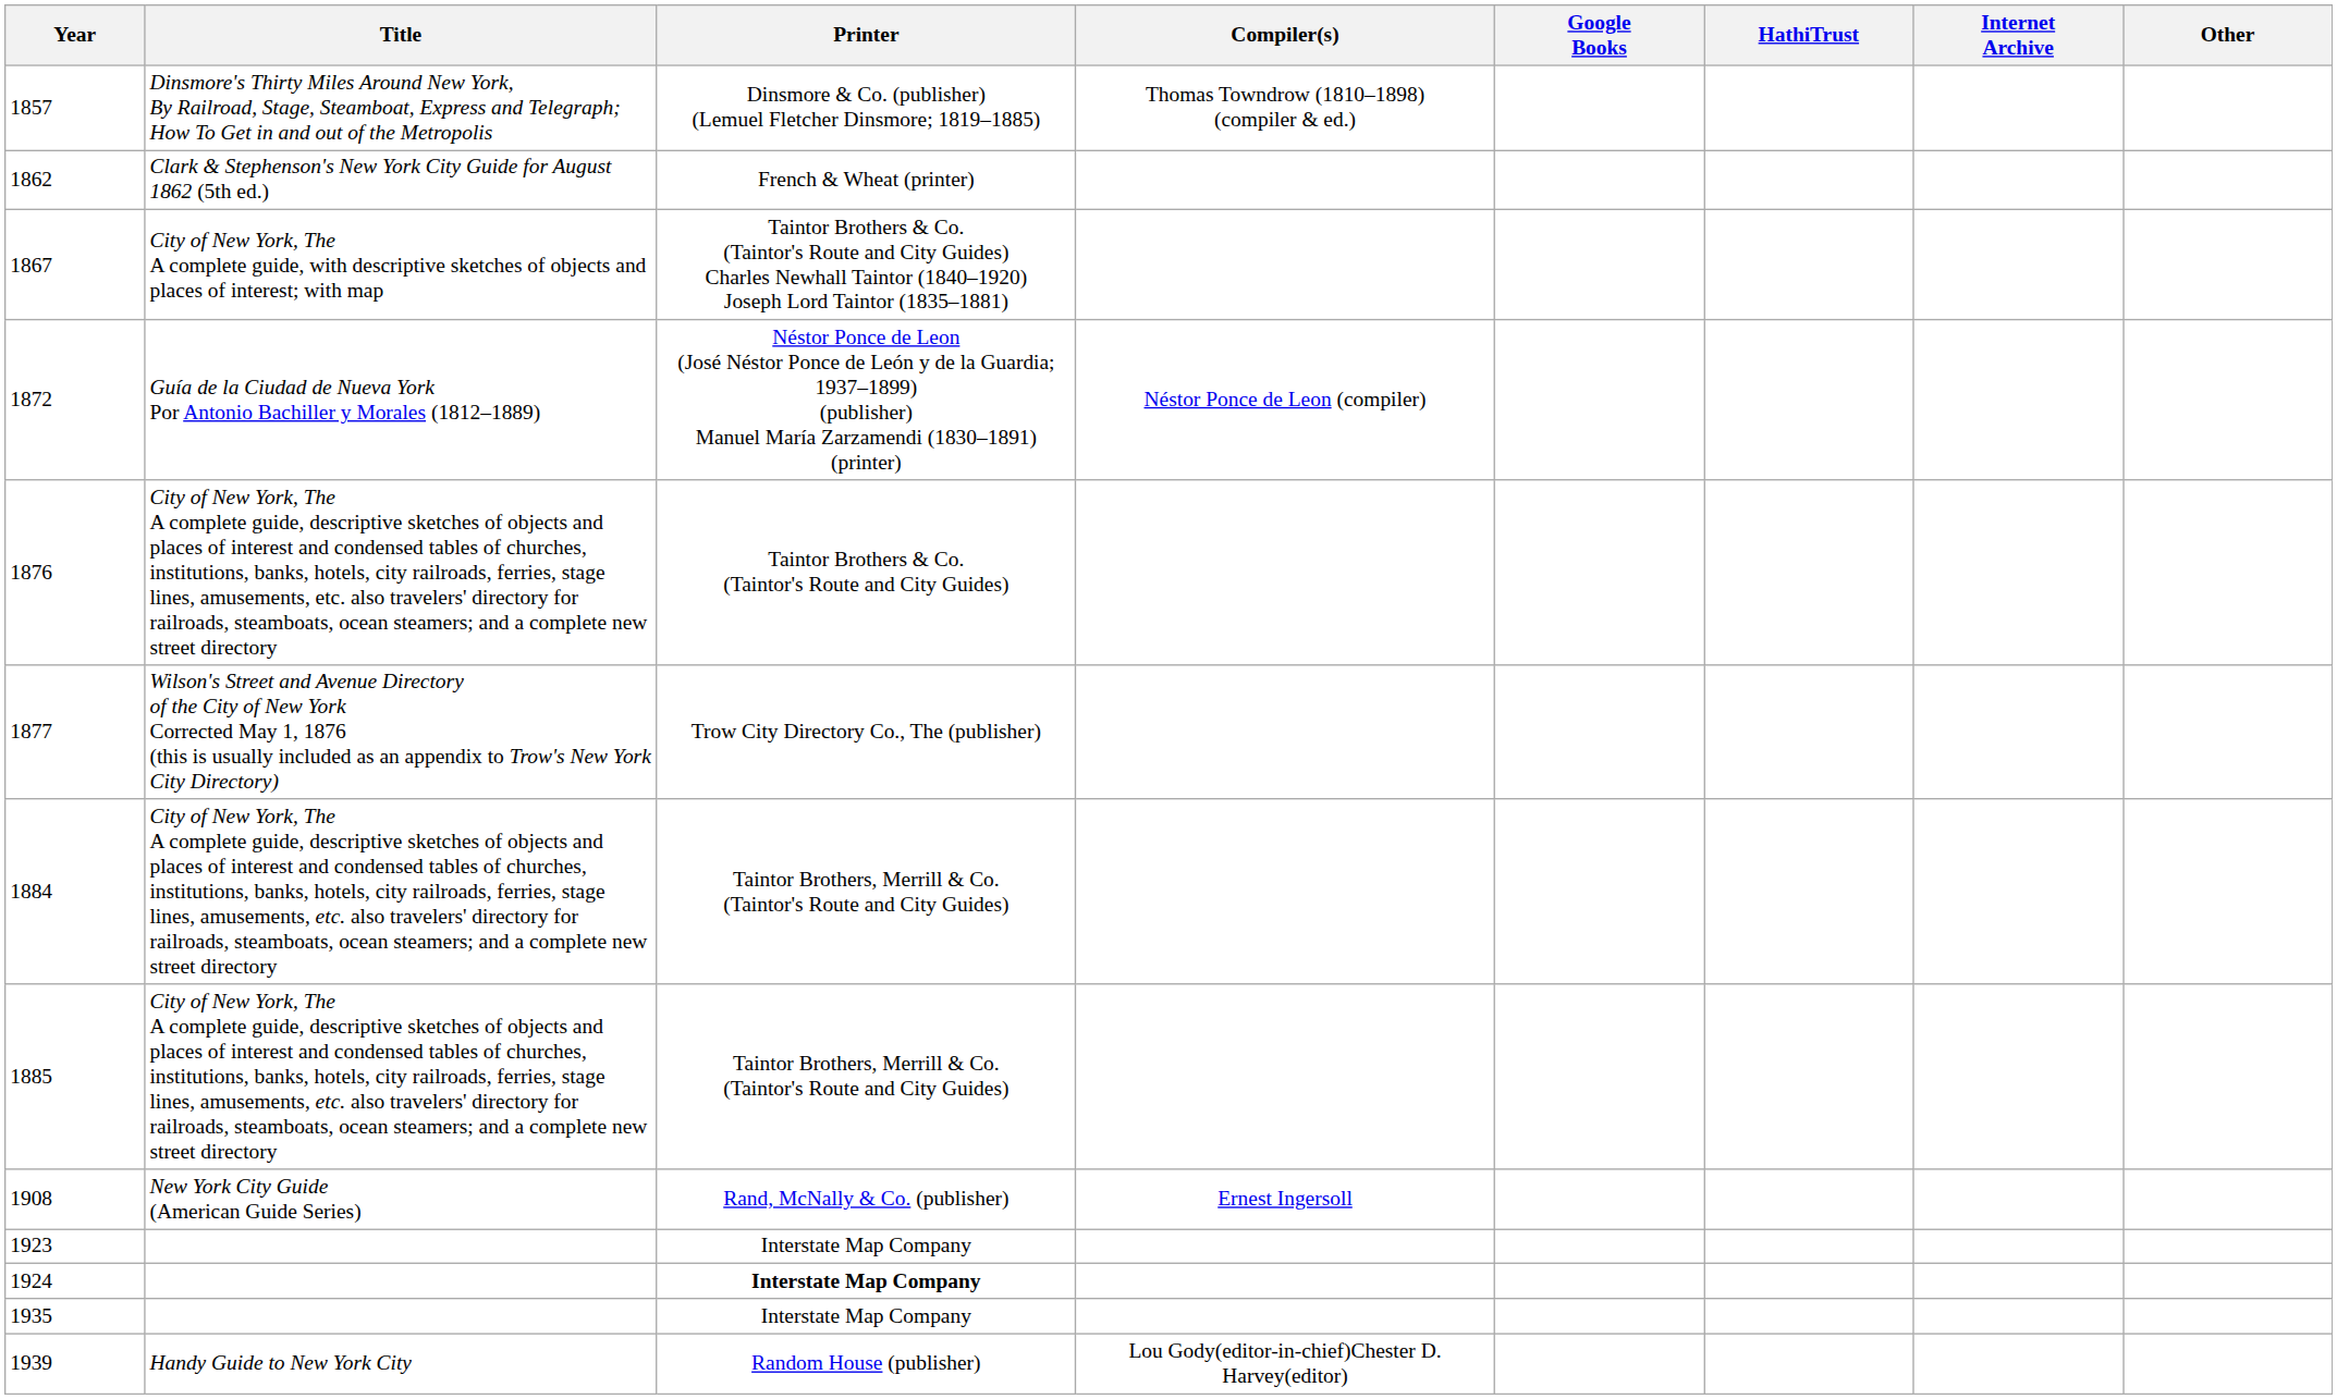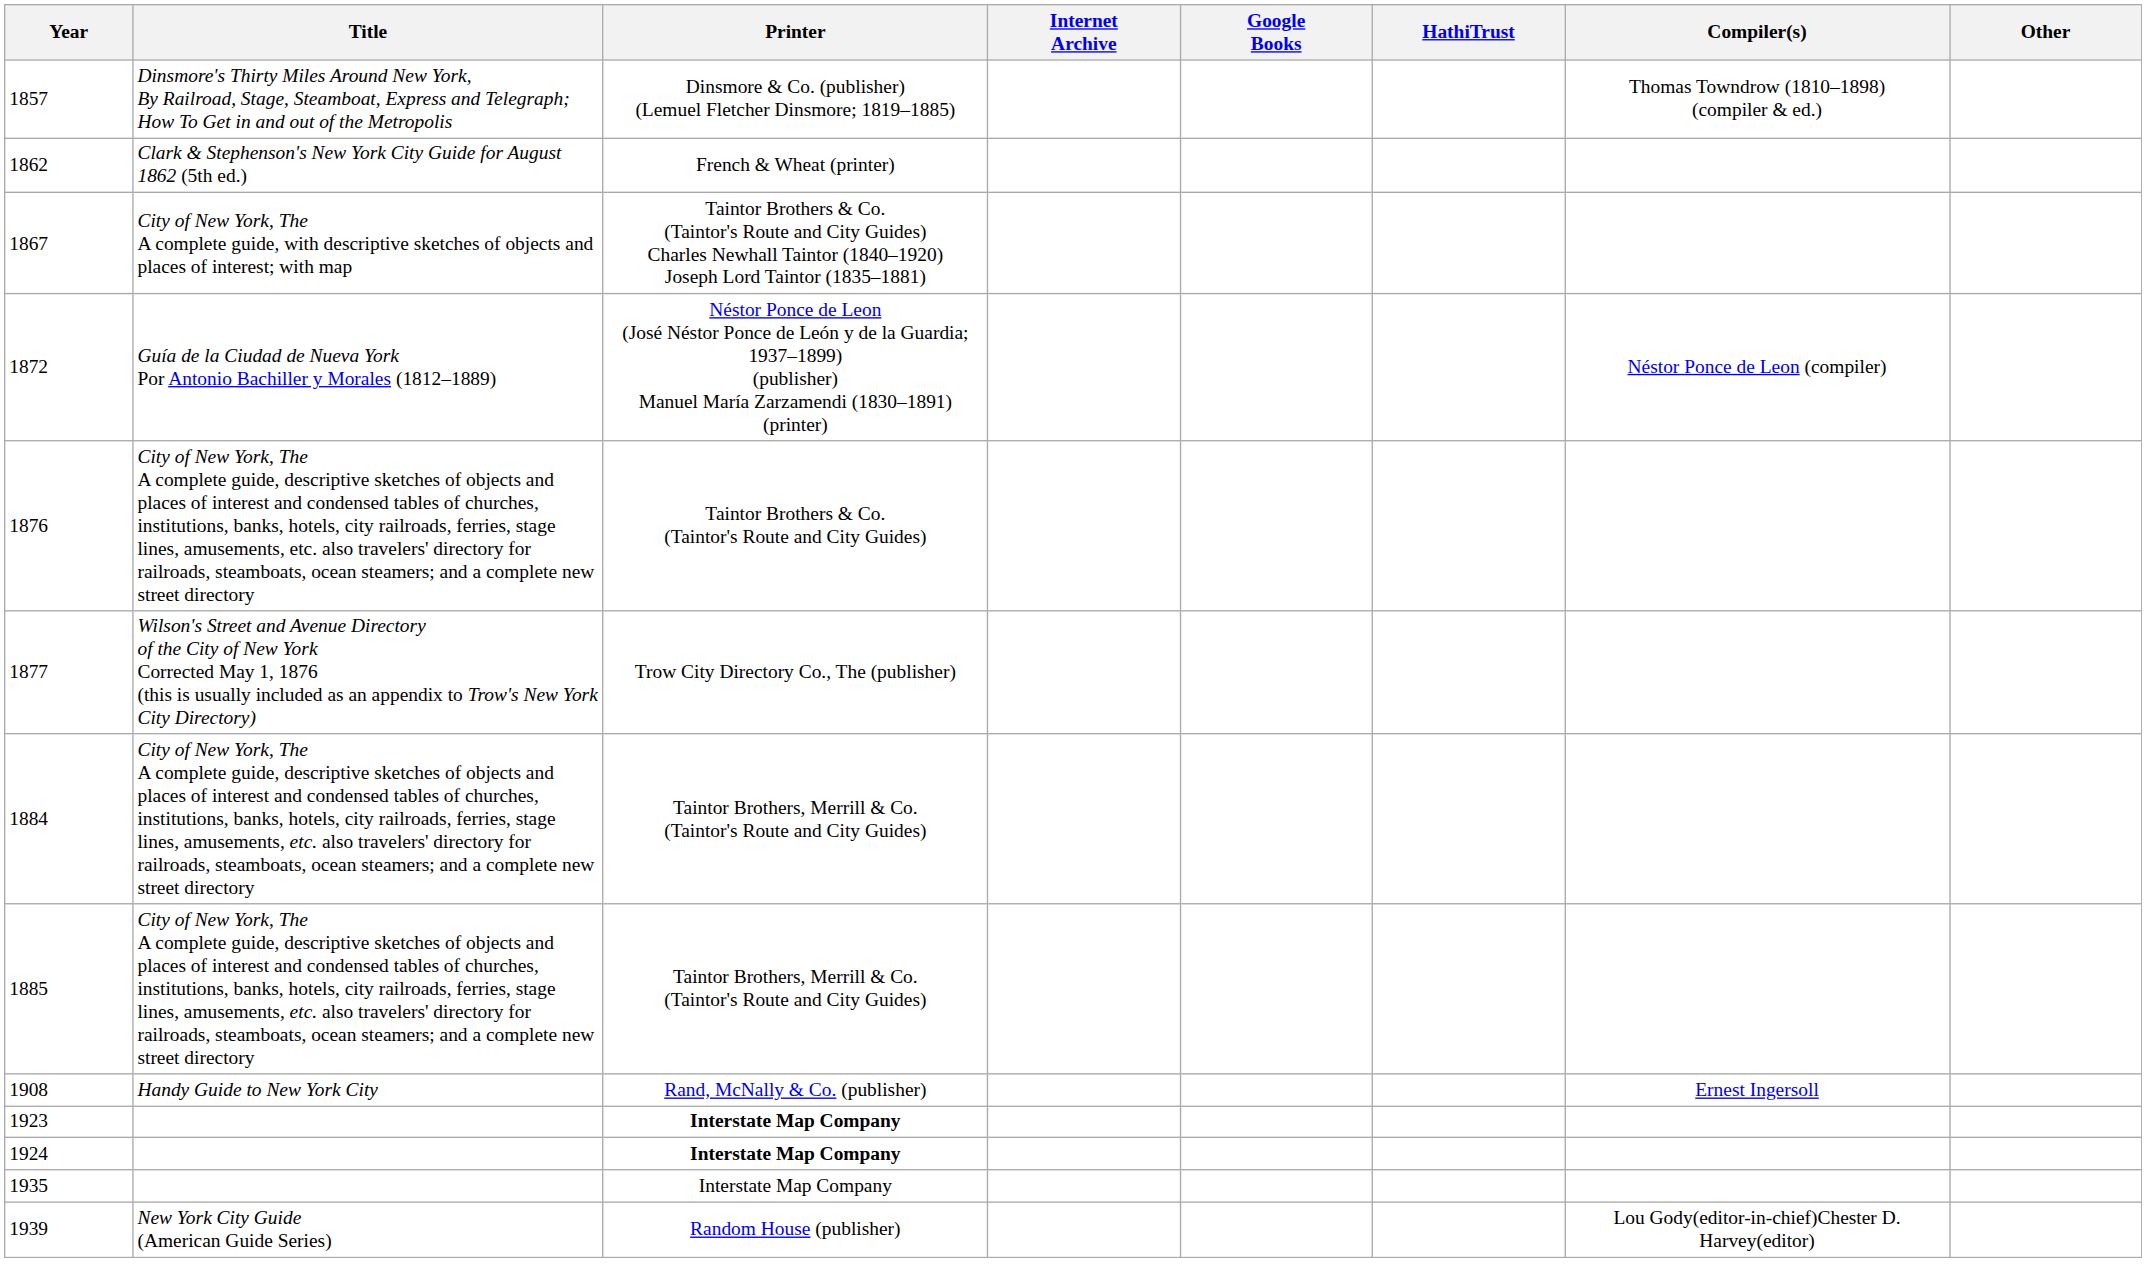 <table class="wikitable collapsible sortable" border="0" cellpadding="1" style="color:black; background-color: #FFFFFF; font-size: 90%; width:100%">
 <tr>
 <th>Year</th>
 <th>Title</th>
 <th>Printer</th>
-<th>Compiler(s)</th>
+<th><a href='#'>Internet<br>Archive</a></th>
 <th><a href='#'>Google<br>Books</a></th>
 <th><a href='#'>HathiTrust</a></th>
-<th><a href='#'>Internet<br>Archive</a></th>
+<th>Compiler(s)</th>
 <th>Other</th>
 </tr>
 <tr>
 <td width="6%">1857</td>
 <td width="22%"><em>Dinsmore's Thirty Miles Around New York,<div>By Railroad, Stage, Steamboat, Express and Telegraph; How To Get in and out of the Metropolis</div></em></td>
 <td style="text-align:center" width="18%" data-sort-value="dinsmore 1857">Dinsmore & Co. (publisher)<br>(Lemuel Fletcher Dinsmore; 1819–1885)</td>
-<td style="text-align:center" width="18%">Thomas Towndrow (1810–1898)<br>(compiler & ed.)</td>
 <td style="text-align:center" width="9%"></td>
 <td style="text-align:center" width="9%"></td>
 <td style="text-align:center" width="9%"></td>
+<td style="text-align:center" width="18%">Thomas Towndrow (1810–1898)<br>(compiler & ed.)</td>
 <td style="text-align:center" width="9%"></td>
 </tr>
 <tr>
 <td width="6%">1862</td>
 <td width="22%"><em>Clark & Stephenson's New York City Guide for August 1862</em> (5th ed.)</td>
 <td style="text-align:center" width="18%" data-sort-value="french 1862">French & Wheat (printer)</td>
-<td style="text-align:center" width="18%"></td>
 <td style="text-align:center" width="9%"></td>
 <td style="text-align:center" width="9%"></td>
 <td style="text-align:center" width="9%"></td>
+<td style="text-align:center" width="18%"></td>
 <td style="text-align:center" width="9%"></td>
 </tr>
 <tr>
 <td width="6%">1867</td>
 <td width="22%"><em>City of New York, The</em><div>A complete guide, with descriptive sketches of objects and places of interest; with map</div></td>
 <td style="text-align:center" width="18%" data-sort-value="taintor 1867">Taintor Brothers & Co.<br>(Taintor's Route and City Guides)<br>Charles Newhall Taintor (1840–1920)<br>Joseph Lord Taintor (1835–1881)</td>
-<td style="text-align:center" width="18%"></td>
 <td style="text-align:center" width="9%"></td>
 <td style="text-align:center" width="9%"></td>
 <td style="text-align:center" width="9%"></td>
+<td style="text-align:center" width="18%"></td>
 <td style="text-align:center" width="9%"></td>
 </tr>
 <tr>
 <td width="6%">1872</td>
 <td width="22%"><em>Guía de la Ciudad de Nueva York</em><div>Por <a href='#'>Antonio Bachiller y Morales</a> (1812–1889)</div></td>
 <td style="text-align:center" width="18%" data-sort-value="deleon 1872"><a href='#'>Néstor Ponce de Leon</a><br>(José Néstor Ponce de León y de la Guardia; 1937–1899)<br>(publisher)<br>Manuel María Zarzamendi (1830–1891) (printer)</td>
-<td style="text-align:center" width="18%"><a href='#'>Néstor Ponce de Leon</a> (compiler)</td>
 <td style="text-align:center" width="9%"></td>
 <td style="text-align:center" width="9%"></td>
 <td style="text-align:center" width="9%"></td>
+<td style="text-align:center" width="18%"><a href='#'>Néstor Ponce de Leon</a> (compiler)</td>
 <td style="text-align:center" width="9%"></td>
 </tr>
 <tr>
 <td width="6%">1876</td>
 <td width="22%"><em>City of New York, The</em><div>A complete guide, descriptive sketches of objects and places of interest and condensed tables of churches, institutions, banks, hotels, city railroads, ferries, stage lines, amusements, etc. also travelers' directory for railroads, steamboats, ocean steamers; and a complete new street directory</div></td>
 <td style="text-align:center" width="18%" data-sort-value="taintor 1876">Taintor Brothers & Co.<br>(Taintor's Route and City Guides)</td>
-<td style="text-align:center" width="18%"></td>
 <td style="text-align:center" width="9%"></td>
 <td style="text-align:center" width="9%"></td>
 <td style="text-align:center" width="9%"></td>
+<td style="text-align:center" width="18%"></td>
 <td style="text-align:center" width="9%"></td>
 </tr>
 <tr>
 <td width="6%">1877</td>
 <td width="22%"><em>Wilson's Street and Avenue Directory</em><div><em>of the City of New York</em><br>Corrected May 1, 1876<br>(this is usually included as an appendix to <em>Trow's New York City Directory)</em></div></td>
 <td style="text-align:center" width="18%" data-sort-value="wilson 1877">Trow City Directory Co., The (publisher)</td>
-<td style="text-align:center" width="18%"></td>
 <td style="text-align:center" width="9%"></td>
 <td style="text-align:center" width="9%"></td>
 <td style="text-align:center" width="9%"></td>
+<td style="text-align:center" width="18%"></td>
 <td style="text-align:center" width="9%"></td>
 </tr>
 <tr>
 <td width="6%">1884</td>
 <td width="22%"><em>City of New York, The</em><div>A complete guide, descriptive sketches of objects and places of interest and condensed tables of churches, institutions, banks, hotels, city railroads, ferries, stage lines, amusements, <em>etc.</em> also travelers' directory for railroads, steamboats, ocean steamers; and a complete new street directory</div></td>
 <td style="text-align:center" width="18%" data-sort-value="taintor 1884">Taintor Brothers, Merrill & Co.<br>(Taintor's Route and City Guides)</td>
-<td style="text-align:center" width="18%"></td>
 <td style="text-align:center" width="9%"></td>
 <td style="text-align:center" width="9%"></td>
 <td style="text-align:center" width="9%"></td>
+<td style="text-align:center" width="18%"></td>
 <td style="text-align:center" width="9%"></td>
 </tr>
 <tr>
 <td width="6%">1885</td>
 <td width="22%"><em>City of New York, The</em><div>A complete guide, descriptive sketches of objects and places of interest and condensed tables of churches, institutions, banks, hotels, city railroads, ferries, stage lines, amusements, <em>etc.</em> also travelers' directory for railroads, steamboats, ocean steamers; and a complete new street directory</div></td>
 <td style="text-align:center" width="18%" data-sort-value="taintor 1885">Taintor Brothers, Merrill & Co.<br>(Taintor's Route and City Guides)</td>
-<td style="text-align:center" width="18%"></td>
 <td style="text-align:center" width="9%"></td>
 <td style="text-align:center" width="9%"></td>
 <td style="text-align:center" width="9%"></td>
+<td style="text-align:center" width="18%"></td>
 <td style="text-align:center" width="9%"></td>
 </tr>
 <tr>
 <td width="6%">1908</td>
-<td width="22%"><em>New York City Guide</em><br>(American Guide Series)</td>
+<td width="22%"><em>Handy Guide to New York City</em></td>
 <td style="text-align:center" width="18%" data-sort-value="randmcnally 1908"><a href='#'>Rand, McNally & Co.</a> (publisher)</td>
-<td style="text-align:center" width="18%" data-sort-value="ingersoll 1908"><a href='#'>Ernest Ingersoll</a></td>
 <td style="text-align:center" width="9%"></td>
 <td style="text-align:center" width="9%"></td>
 <td style="text-align:center" width="9%"></td>
+<td style="text-align:center" width="18%" data-sort-value="ingersoll 1908"><a href='#'>Ernest Ingersoll</a></td>
 <td style="text-align:center" width="9%"></td>
 </tr>
 <tr>
 <td width="6%">1923</td>
 <td width="22%" data-sort-value="new red book 1923"></td>
-<td style="text-align:center" width="18%" data-sort-value="interstate 1923">Interstate Map Company</td>
-<td style="text-align:center" width="18%"></td>
+<td style="text-align:center" width="18%" data-sort-value="interstate 1923"><strong>Interstate Map Company</strong></td>
 <td style="text-align:center" width="9%"></td>
 <td style="text-align:center" width="9%"></td>
 <td style="text-align:center" width="9%"></td>
+<td style="text-align:center" width="18%"></td>
 <td style="text-align:center" width="9%"></td>
 </tr>
 <tr>
 <td width="6%">1924</td>
 <td width="22%" data-sort-value="new red book 1924"></td>
 <td style="text-align:center" width="18%" data-sort-value="interstate 1924"><strong>Interstate Map Company</strong></td>
-<td style="text-align:center" width="18%"></td>
 <td style="text-align:center" width="9%"></td>
 <td style="text-align:center" width="9%"></td>
 <td style="text-align:center" width="9%"></td>
+<td style="text-align:center" width="18%"></td>
 <td style="text-align:center" width="9%"></td>
 </tr>
 <tr>
 <td width="6%">1935</td>
 <td width="22%" data-sort-value="new red book 1923"></td>
 <td style="text-align:center" width="18%" data-sort-value="interstate 1935">Interstate Map Company</td>
-<td style="text-align:center" width="18%"></td>
 <td style="text-align:center" width="9%"></td>
 <td style="text-align:center" width="9%"></td>
 <td style="text-align:center" width="9%"></td>
+<td style="text-align:center" width="18%"></td>
 <td style="text-align:center" width="9%"></td>
 </tr>
 <tr>
 <td width="6%">1939</td>
-<td width="22%"><em>Handy Guide to New York City</em></td>
+<td width="22%"><em>New York City Guide</em><br>(American Guide Series)</td>
 <td style="text-align:center" width="18%" data-sort-value="randomhouse 1939"><a href='#'>Random House</a> (publisher)</td>
-<td style="text-align:center" width="18%" data-sort-value="gody 1939">Lou Gody(editor-in-chief)Chester D. Harvey(editor)</td>
 <td style="text-align:center" width="9%"></td>
 <td style="text-align:center" width="9%"></td>
 <td style="text-align:center" width="9%"></td>
+<td style="text-align:center" width="18%" data-sort-value="gody 1939">Lou Gody(editor-in-chief)Chester D. Harvey(editor)</td>
 <td style="text-align:center" width="9%"></td>
 </tr>
 </table>
